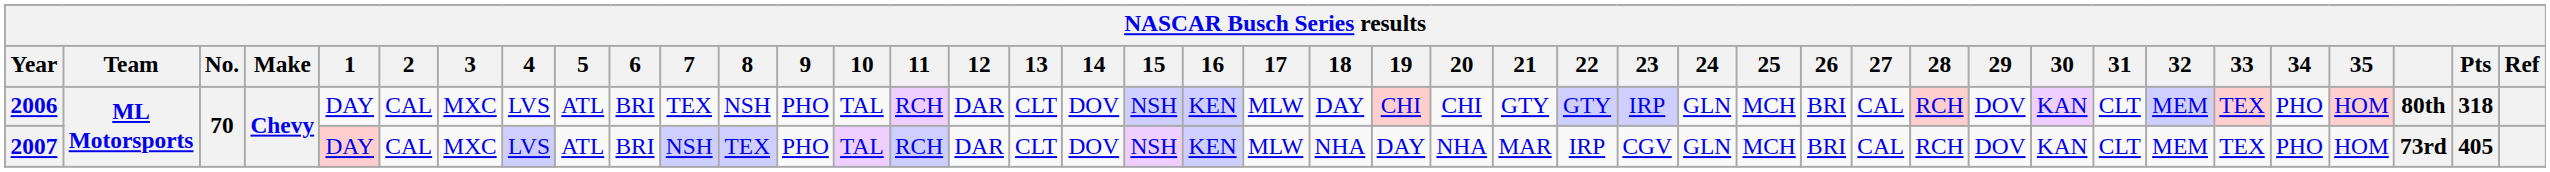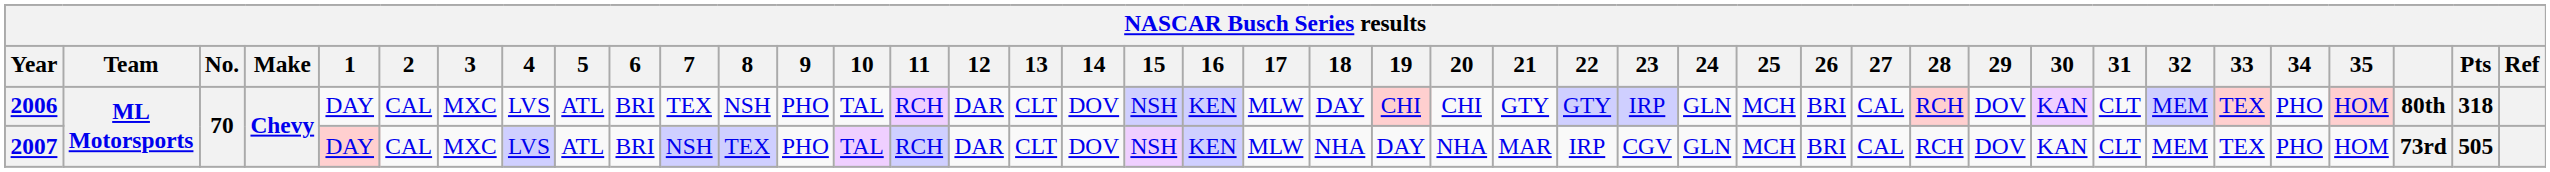 <table class="wikitable" style="text-align:center; font-size:75%">
 <tr>
 <th colspan=42><a href='#'>NASCAR Busch Series</a> results</th>
 </tr>
 <tr>
 <th>Year</th>
 <th>Team</th>
 <th>No.</th>
 <th>Make</th>
 <th>1</th>
 <th>2</th>
 <th>3</th>
 <th>4</th>
 <th>5</th>
 <th>6</th>
 <th>7</th>
 <th>8</th>
 <th>9</th>
 <th>10</th>
 <th>11</th>
 <th>12</th>
 <th>13</th>
 <th>14</th>
 <th>15</th>
 <th>16</th>
 <th>17</th>
 <th>18</th>
 <th>19</th>
 <th>20</th>
 <th>21</th>
 <th>22</th>
 <th>23</th>
 <th>24</th>
 <th>25</th>
 <th>26</th>
 <th>27</th>
 <th>28</th>
 <th>29</th>
 <th>30</th>
 <th>31</th>
 <th>32</th>
 <th>33</th>
 <th>34</th>
 <th>35</th>
 <th></th>
 <th>Pts</th>
 <th>Ref</th>
 </tr>
 <tr>
 <th><a href='#'>2006</a></th>
 <th rowspan=2><a href='#'>ML Motorsports</a></th>
 <th rowspan=2>70</th>
 <th rowspan=2><a href='#'>Chevy</a></th>
 <td><a href='#'>DAY</a></td>
 <td><a href='#'>CAL</a></td>
 <td><a href='#'>MXC</a></td>
 <td><a href='#'>LVS</a></td>
 <td><a href='#'>ATL</a></td>
 <td><a href='#'>BRI</a></td>
 <td><a href='#'>TEX</a></td>
 <td><a href='#'>NSH</a></td>
 <td><a href='#'>PHO</a></td>
 <td><a href='#'>TAL</a></td>
 <td style="background:#EFCFFF;"><a href='#'>RCH</a><br></td>
 <td><a href='#'>DAR</a></td>
 <td><a href='#'>CLT</a></td>
 <td><a href='#'>DOV</a></td>
 <td style="background:#CFCFFF;"><a href='#'>NSH</a><br></td>
 <td style="background:#CFCFFF;"><a href='#'>KEN</a><br></td>
 <td><a href='#'>MLW</a></td>
 <td><a href='#'>DAY</a></td>
 <td style="background:#FFCFCF;"><a href='#'>CHI</a><br></td>
 <td><a href='#'>CHI</a></td>
 <td><a href='#'>GTY</a></td>
 <td style="background:#CFCFFF;"><a href='#'>GTY</a><br></td>
 <td style="background:#CFCFFF;"><a href='#'>IRP</a><br></td>
 <td><a href='#'>GLN</a></td>
 <td><a href='#'>MCH</a></td>
 <td><a href='#'>BRI</a></td>
 <td><a href='#'>CAL</a></td>
 <td style="background:#FFCFCF;"><a href='#'>RCH</a><br></td>
 <td><a href='#'>DOV</a></td>
 <td style="background:#EFCFFF;"><a href='#'>KAN</a><br></td>
 <td><a href='#'>CLT</a></td>
 <td style="background:#CFCFFF;"><a href='#'>MEM</a><br></td>
 <td style="background:#FFCFCF;"><a href='#'>TEX</a><br></td>
 <td><a href='#'>PHO</a></td>
 <td style="background:#FFCFCF;"><a href='#'>HOM</a><br></td>
 <th>80th</th>
 <th>318</th>
 <th></th>
 </tr>
 <tr>
 <th><a href='#'>2007</a></th>
 <td style="background:#FFCFCF;"><a href='#'>DAY</a><br></td>
 <td><a href='#'>CAL</a></td>
 <td><a href='#'>MXC</a></td>
 <td style="background:#CFCFFF;"><a href='#'>LVS</a><br></td>
 <td><a href='#'>ATL</a></td>
 <td><a href='#'>BRI</a></td>
 <td style="background:#CFCFFF;"><a href='#'>NSH</a><br></td>
 <td style="background:#CFCFFF;"><a href='#'>TEX</a><br></td>
 <td><a href='#'>PHO</a></td>
 <td style="background:#EFCFFF;"><a href='#'>TAL</a><br></td>
 <td style="background:#CFCFFF;"><a href='#'>RCH</a><br></td>
 <td><a href='#'>DAR</a></td>
 <td><a href='#'>CLT</a></td>
 <td><a href='#'>DOV</a></td>
 <td style="background:#EFCFFF;"><a href='#'>NSH</a><br></td>
 <td style="background:#CFCFFF;"><a href='#'>KEN</a><br></td>
 <td><a href='#'>MLW</a></td>
 <td><a href='#'>NHA</a></td>
 <td><a href='#'>DAY</a></td>
 <td><a href='#'>NHA</a></td>
 <td><a href='#'>MAR</a></td>
 <td><a href='#'>IRP</a></td>
 <td><a href='#'>CGV</a></td>
 <td><a href='#'>GLN</a></td>
 <td><a href='#'>MCH</a></td>
 <td><a href='#'>BRI</a></td>
 <td><a href='#'>CAL</a></td>
 <td><a href='#'>RCH</a></td>
 <td><a href='#'>DOV</a></td>
 <td><a href='#'>KAN</a></td>
 <td><a href='#'>CLT</a></td>
 <td><a href='#'>MEM</a></td>
 <td><a href='#'>TEX</a></td>
 <td><a href='#'>PHO</a></td>
 <td><a href='#'>HOM</a></td>
 <th>73rd</th>
-<th>405</th>
+<th>505</th>
 <th></th>
 </tr>
 </table>
